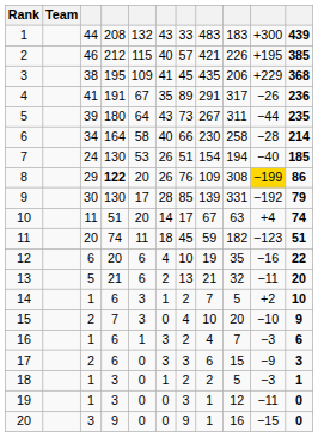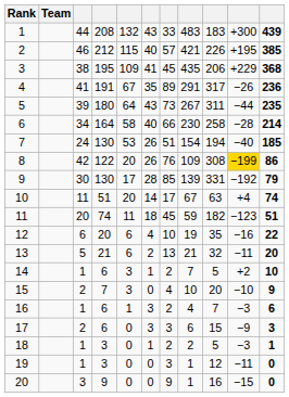 <table class="wikitable sortable" style="text-align:center">
 <tr>
 <th>Rank</th>
 <th>Team</th>
 <th></th>
 <th></th>
 <th></th>
 <th></th>
 <th></th>
 <th></th>
 <th></th>
 <th></th>
 <th></th>
 </tr>
 <tr>
 <td>1</td>
 <td align=left></td>
 <td>44</td>
 <td>208</td>
 <td>132</td>
 <td>43</td>
 <td>33</td>
 <td>483</td>
 <td>183</td>
 <td>+300</td>
 <td><strong>439</strong></td>
 </tr>
 <tr>
 <td>2</td>
 <td align=left></td>
 <td>46</td>
 <td>212</td>
 <td>115</td>
 <td>40</td>
 <td>57</td>
 <td>421</td>
 <td>226</td>
 <td>+195</td>
 <td><strong>385</strong></td>
 </tr>
 <tr>
 <td>3</td>
 <td align=left></td>
 <td>38</td>
 <td>195</td>
 <td>109</td>
 <td>41</td>
 <td>45</td>
 <td>435</td>
 <td>206</td>
 <td>+229</td>
 <td><strong>368</strong></td>
 </tr>
 <tr>
 <td>4</td>
 <td align=left></td>
 <td>41</td>
 <td>191</td>
 <td>67</td>
 <td>35</td>
 <td>89</td>
 <td>291</td>
 <td>317</td>
 <td>−26</td>
 <td><strong>236</strong></td>
 </tr>
 <tr>
 <td>5</td>
 <td align=left></td>
 <td>39</td>
 <td>180</td>
 <td>64</td>
 <td>43</td>
 <td>73</td>
 <td>267</td>
 <td>311</td>
 <td>−44</td>
 <td><strong>235</strong></td>
 </tr>
 <tr>
 <td>6</td>
 <td align=left></td>
 <td>34</td>
 <td>164</td>
 <td>58</td>
 <td>40</td>
 <td>66</td>
 <td>230</td>
 <td>258</td>
 <td>−28</td>
 <td><strong>214</strong></td>
 </tr>
 <tr>
 <td>7</td>
 <td align=left></td>
 <td>24</td>
 <td>130</td>
 <td>53</td>
 <td>26</td>
 <td>51</td>
 <td>154</td>
 <td>194</td>
 <td>−40</td>
 <td><strong>185</strong></td>
 </tr>
 <tr>
 <td>8</td>
 <td align=left></td>
-<td>29</td>
-<td><strong>122</strong></td>
+<td>42</td>
+<td>122</td>
 <td>20</td>
 <td>26</td>
 <td>76</td>
 <td>109</td>
 <td>308</td>
 <td style="background: gold;">−199</td>
 <td><strong>86</strong></td>
 </tr>
 <tr>
 <td>9</td>
 <td align="left"></td>
 <td>30</td>
 <td>130</td>
 <td>17</td>
 <td>28</td>
 <td>85</td>
 <td>139</td>
 <td>331</td>
 <td>−192</td>
 <td><strong>79</strong></td>
 </tr>
 <tr>
 <td>10</td>
 <td align="left"></td>
 <td>11</td>
 <td>51</td>
 <td>20</td>
 <td>14</td>
 <td>17</td>
 <td>67</td>
 <td>63</td>
 <td>+4</td>
 <td><strong>74</strong></td>
 </tr>
 <tr>
 <td>11</td>
 <td align=left></td>
 <td>20</td>
 <td>74</td>
 <td>11</td>
 <td>18</td>
 <td>45</td>
 <td>59</td>
 <td>182</td>
 <td>−123</td>
 <td><strong>51</strong></td>
 </tr>
 <tr>
 <td>12</td>
 <td align=left></td>
 <td>6</td>
 <td>20</td>
 <td>6</td>
 <td>4</td>
 <td>10</td>
 <td>19</td>
 <td>35</td>
 <td>−16</td>
 <td><strong>22</strong></td>
 </tr>
 <tr>
 <td>13</td>
 <td align="left"></td>
 <td>5</td>
 <td>21</td>
 <td>6</td>
 <td>2</td>
 <td>13</td>
 <td>21</td>
 <td>32</td>
 <td>−11</td>
 <td><strong>20</strong></td>
 </tr>
 <tr>
 <td>14</td>
 <td align="left"></td>
 <td>1</td>
 <td>6</td>
 <td>3</td>
 <td>1</td>
 <td>2</td>
 <td>7</td>
 <td>5</td>
 <td>+2</td>
 <td><strong>10</strong></td>
 </tr>
 <tr>
 <td>15</td>
 <td align=left></td>
 <td>2</td>
 <td>7</td>
 <td>3</td>
 <td>0</td>
 <td>4</td>
 <td>10</td>
 <td>20</td>
 <td>−10</td>
 <td><strong>9</strong></td>
 </tr>
 <tr>
 <td>16</td>
 <td align=left></td>
 <td>1</td>
 <td>6</td>
 <td>1</td>
 <td>3</td>
 <td>2</td>
 <td>4</td>
 <td>7</td>
 <td>−3</td>
 <td><strong>6</strong></td>
 </tr>
 <tr>
 <td>17</td>
 <td align=left></td>
 <td>2</td>
 <td>6</td>
 <td>0</td>
 <td>3</td>
 <td>3</td>
 <td>6</td>
 <td>15</td>
 <td>−9</td>
 <td><strong>3</strong></td>
 </tr>
 <tr>
 <td>18</td>
 <td align=left></td>
 <td>1</td>
 <td>3</td>
 <td>0</td>
 <td>1</td>
 <td>2</td>
 <td>2</td>
 <td>5</td>
 <td>−3</td>
 <td><strong>1</strong></td>
 </tr>
 <tr>
 <td>19</td>
 <td align=left></td>
 <td>1</td>
 <td>3</td>
 <td>0</td>
 <td>0</td>
 <td>3</td>
 <td>1</td>
 <td>12</td>
 <td>−11</td>
 <td><strong>0</strong></td>
 </tr>
 <tr>
 <td>20</td>
 <td align=left></td>
 <td>3</td>
 <td>9</td>
 <td>0</td>
 <td>0</td>
 <td>9</td>
 <td>1</td>
 <td>16</td>
 <td>−15</td>
 <td><strong>0</strong></td>
 </tr>
 </table>
